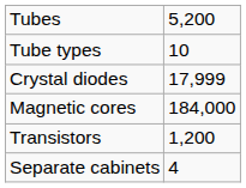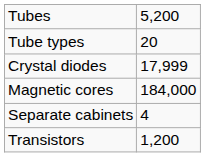 <table class="wikitable">
 <tr>
 <td>Tubes</td>
 <td>5,200</td>
 </tr>
 <tr>
 <td>Tube types</td>
-<td>10</td>
+<td>20</td>
 </tr>
 <tr>
 <td>Crystal diodes</td>
 <td>17,999</td>
 </tr>
 <tr>
 <td>Magnetic cores</td>
 <td>184,000</td>
 </tr>
 <tr>
+<td>Separate cabinets</td>
+<td>4</td>
+</tr>
+<tr>
 <td>Transistors</td>
 <td>1,200</td>
 </tr>
-<tr>
-<td>Separate cabinets</td>
-<td>4</td>
-</tr>
 </table>
